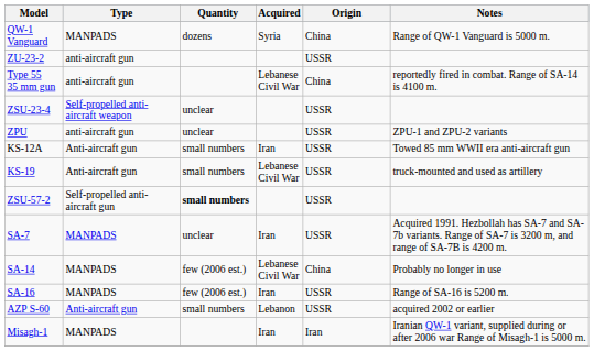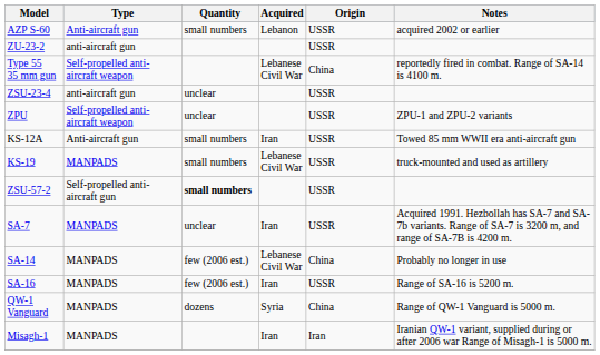 <table class="wikitable" style="width:100%;">
 <tr style="background:#aabccc;">
 <th style="width:10%;">Model</th>
 <th style="width:20%;">Type</th>
 <th style="width:13%;">Quantity</th>
 <th style="width:7%;">Acquired</th>
 <th style="width:15%;">Origin</th>
 <th>Notes</th>
 </tr>
 <tr>
-<td><a href='#'>QW-1 Vanguard</a></td>
-<td>MANPADS</td>
-<td>dozens</td>
-<td>Syria</td>
-<td>China</td>
-<td> Range of QW-1 Vanguard is 5000 m.</td>
+<td><a href='#'>AZP S-60</a></td>
+<td><a href='#'>Anti-aircraft gun</a></td>
+<td>small numbers</td>
+<td>Lebanon</td>
+<td>USSR</td>
+<td>acquired 2002 or earlier</td>
 </tr>
 <tr>
 <td><a href='#'>ZU-23-2</a></td>
 <td>anti-aircraft gun</td>
 <td></td>
 <td></td>
 <td>USSR</td>
 <td></td>
 </tr>
 <tr>
 <td><a href='#'>Type 55 35 mm gun</a></td>
-<td>anti-aircraft gun</td>
+<td><a href='#'>Self-propelled anti-aircraft weapon</a></td>
 <td></td>
 <td>Lebanese Civil War</td>
 <td>China</td>
 <td> reportedly fired in combat. Range of SA-14 is 4100 m.</td>
 </tr>
 <tr>
 <td><a href='#'>ZSU-23-4</a></td>
-<td><a href='#'>Self-propelled anti-aircraft weapon</a></td>
+<td>anti-aircraft gun</td>
 <td>unclear</td>
 <td></td>
 <td>USSR</td>
 <td></td>
 </tr>
 <tr>
 <td><a href='#'>ZPU</a></td>
-<td>anti-aircraft gun</td>
+<td><a href='#'>Self-propelled anti-aircraft weapon</a></td>
 <td>unclear</td>
 <td></td>
 <td>USSR</td>
 <td>ZPU-1 and ZPU-2 variants</td>
 </tr>
 <tr>
 <td>KS-12A</td>
 <td>Anti-aircraft gun</td>
 <td>small numbers</td>
 <td>Iran</td>
 <td>USSR</td>
 <td>Towed 85 mm WWII era anti-aircraft gun</td>
 </tr>
 <tr>
 <td><a href='#'>KS-19</a></td>
-<td>Anti-aircraft gun</td>
+<td><a href='#'>MANPADS</a></td>
 <td>small numbers</td>
 <td>Lebanese Civil War</td>
 <td>USSR</td>
 <td>truck-mounted and used as artillery</td>
 </tr>
 <tr>
 <td><a href='#'>ZSU-57-2</a></td>
 <td>Self-propelled anti-aircraft gun</td>
 <td><strong>small numbers</strong></td>
 <td></td>
 <td>USSR</td>
 <td></td>
 </tr>
 <tr>
 <td><a href='#'>SA-7</a></td>
 <td><a href='#'>MANPADS</a></td>
 <td>unclear</td>
 <td>Iran</td>
 <td>USSR</td>
 <td> Acquired 1991. Hezbollah has SA-7 and SA-7b variants. Range of SA-7 is 3200 m, and range of SA-7B is 4200 m.</td>
 </tr>
 <tr>
 <td><a href='#'>SA-14</a></td>
 <td>MANPADS</td>
 <td>few (2006 est.)</td>
 <td>Lebanese Civil War</td>
 <td>China</td>
 <td>Probably no longer in use</td>
 </tr>
 <tr>
 <td><a href='#'>SA-16</a></td>
 <td>MANPADS</td>
 <td>few (2006 est.)</td>
 <td>Iran</td>
 <td>USSR</td>
 <td> Range of SA-16 is 5200 m.</td>
 </tr>
 <tr>
-<td><a href='#'>AZP S-60</a></td>
-<td><a href='#'>Anti-aircraft gun</a></td>
-<td>small numbers</td>
-<td>Lebanon</td>
-<td>USSR</td>
-<td>acquired 2002 or earlier</td>
+<td><a href='#'>QW-1 Vanguard</a></td>
+<td>MANPADS</td>
+<td>dozens</td>
+<td>Syria</td>
+<td>China</td>
+<td> Range of QW-1 Vanguard is 5000 m.</td>
 </tr>
 <tr>
 <td><a href='#'>Misagh-1</a></td>
 <td>MANPADS</td>
 <td></td>
 <td>Iran</td>
 <td>Iran</td>
 <td>Iranian <a href='#'>QW-1</a> variant, supplied during or after 2006 war Range of Misagh-1 is 5000 m.</td>
 </tr>
 <tr>
 </tr>
 </table>
